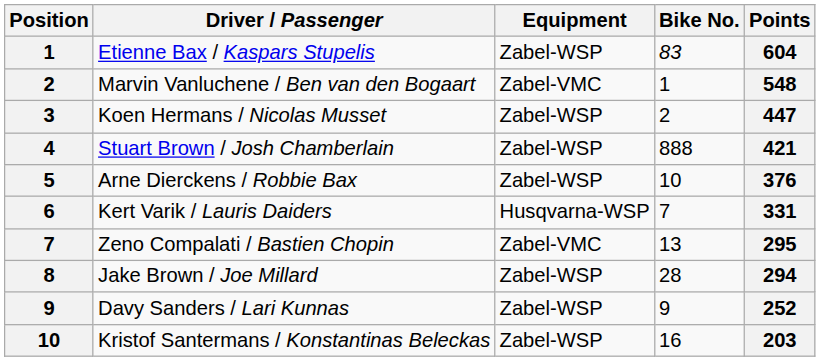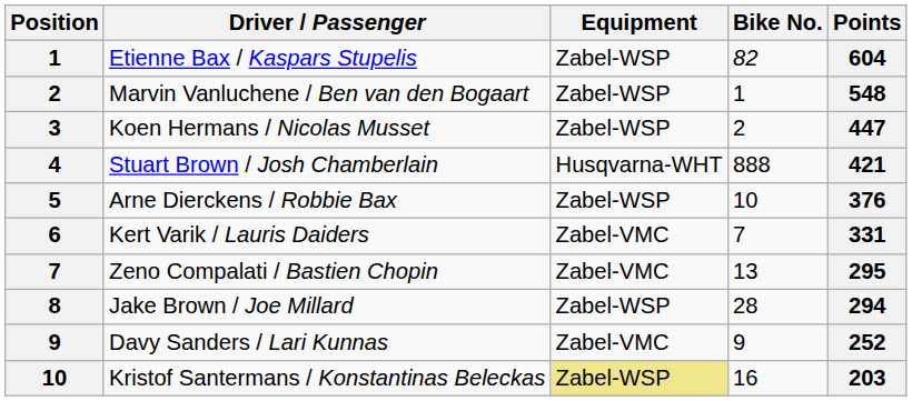 <table class="wikitable">
 <tr>
 <th>Position</th>
 <th>Driver / <em>Passenger</em></th>
 <th>Equipment</th>
 <th>Bike No.</th>
 <th>Points</th>
 </tr>
 <tr>
 <th>1</th>
 <td> <a href='#'>Etienne Bax</a> /  <em><a href='#'>Kaspars Stupelis</a></em></td>
 <td>Zabel-WSP</td>
-<td><em>83</em></td>
+<td><em>82</em></td>
 <th>604</th>
 </tr>
 <tr>
 <th>2</th>
 <td> Marvin Vanluchene /  <em>Ben van den Bogaart</em></td>
-<td>Zabel-VMC</td>
+<td>Zabel-WSP</td>
 <td>1</td>
 <th>548</th>
 </tr>
 <tr>
 <th>3</th>
 <td> Koen Hermans /  <em>Nicolas Musset</em></td>
 <td>Zabel-WSP</td>
 <td>2</td>
 <th>447</th>
 </tr>
 <tr>
 <th>4</th>
 <td> <a href='#'>Stuart Brown</a> /  <em>Josh Chamberlain</em></td>
-<td>Zabel-WSP</td>
+<td>Husqvarna-WHT</td>
 <td>888</td>
 <th>421</th>
 </tr>
 <tr>
 <th>5</th>
 <td> Arne Dierckens /  <em>Robbie Bax</em></td>
 <td>Zabel-WSP</td>
 <td>10</td>
 <th>376</th>
 </tr>
 <tr>
 <th>6</th>
 <td> Kert Varik /  <em>Lauris Daiders</em></td>
-<td>Husqvarna-WSP</td>
+<td>Zabel-VMC</td>
 <td>7</td>
 <th>331</th>
 </tr>
 <tr>
 <th>7</th>
 <td> Zeno Compalati /  <em>Bastien Chopin</em></td>
 <td>Zabel-VMC</td>
 <td>13</td>
 <th>295</th>
 </tr>
 <tr>
 <th>8</th>
 <td> Jake Brown /  <em>Joe Millard</em></td>
 <td>Zabel-WSP</td>
 <td>28</td>
 <th>294</th>
 </tr>
 <tr>
 <th>9</th>
 <td> Davy Sanders /  <em>Lari Kunnas</em></td>
-<td>Zabel-WSP</td>
+<td>Zabel-VMC</td>
 <td>9</td>
 <th>252</th>
 </tr>
 <tr>
 <th>10</th>
 <td> Kristof Santermans /  <em>Konstantinas Beleckas</em></td>
-<td>Zabel-WSP</td>
+<td style="background: khaki;">Zabel-WSP</td>
 <td>16</td>
 <th>203</th>
 </tr>
 </table>
